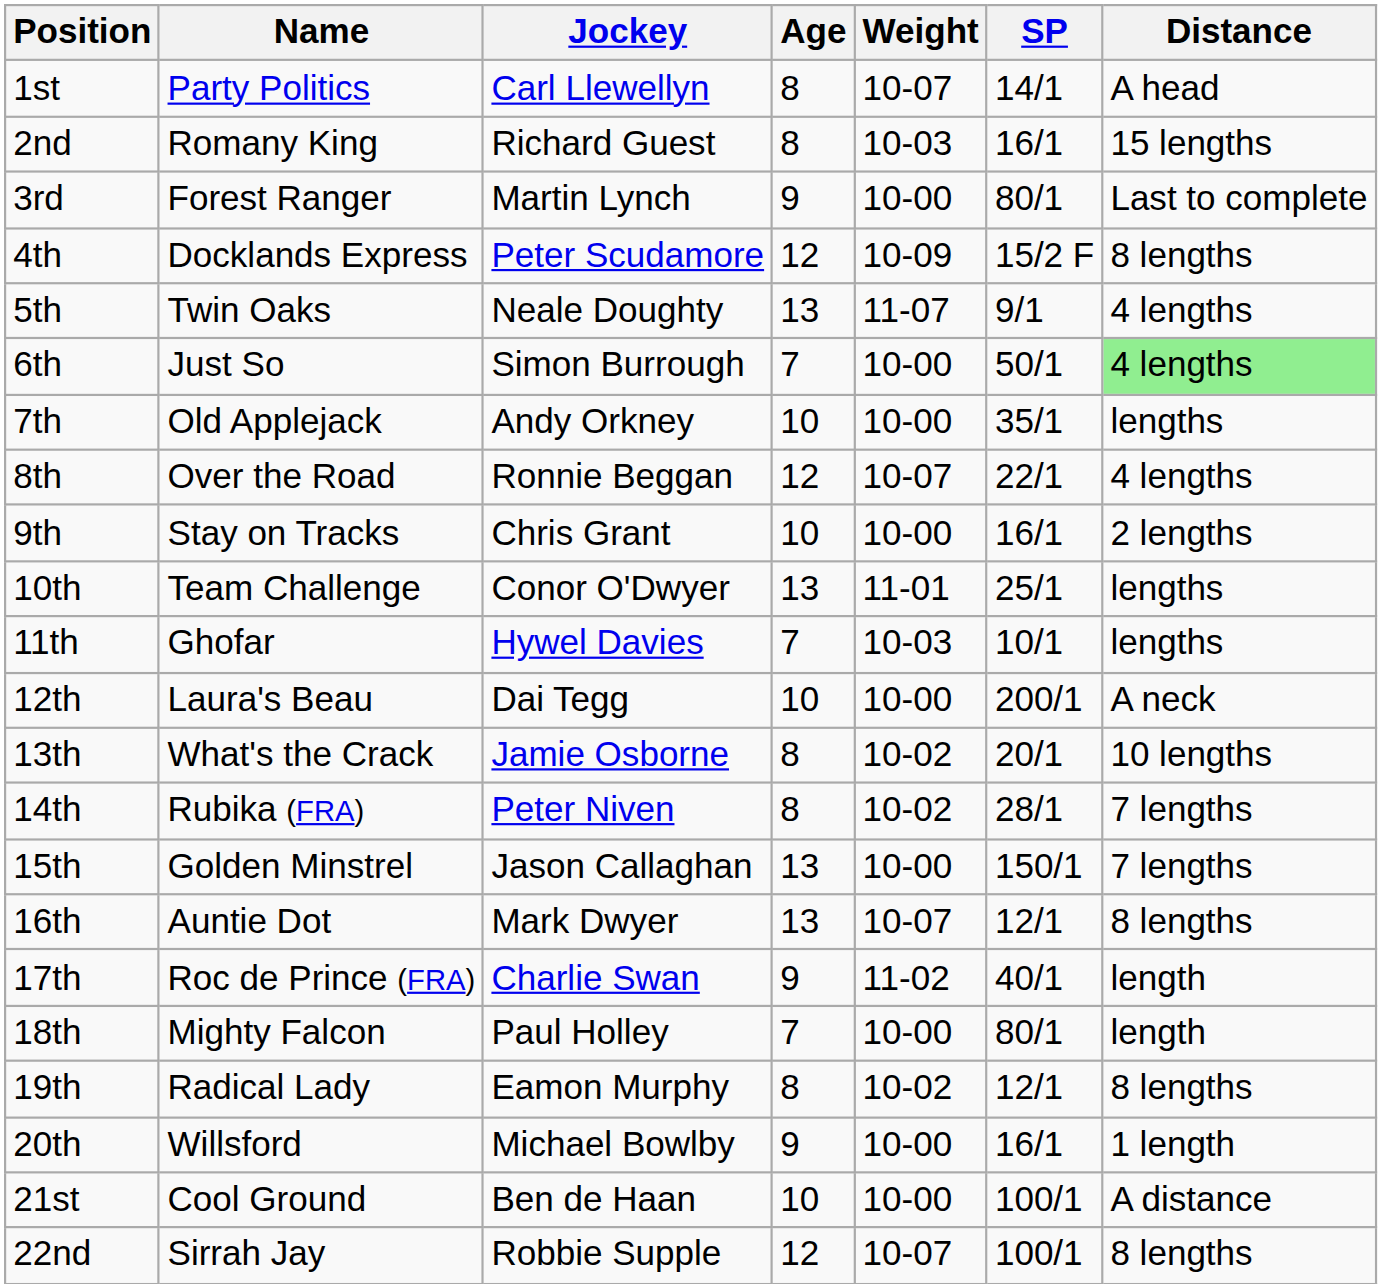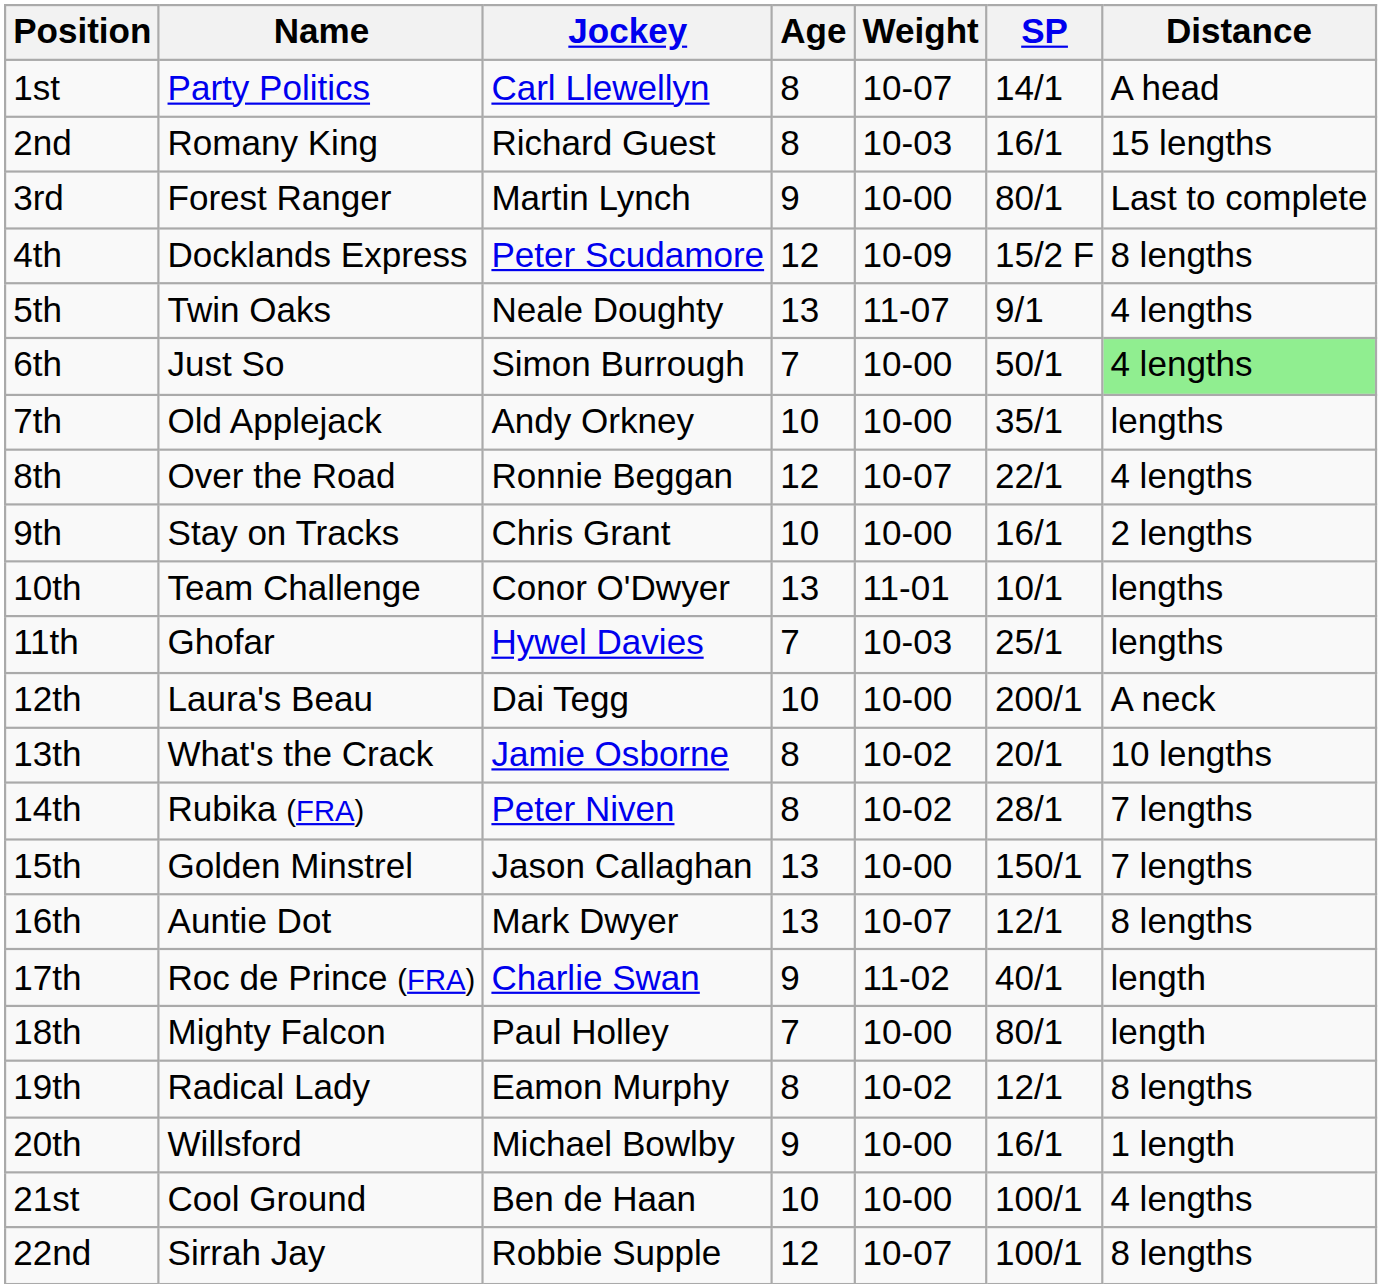 <table class="wikitable sortable">
 <tr>
 <th>Position</th>
 <th>Name</th>
 <th><a href='#'>Jockey</a></th>
 <th>Age</th>
 <th>Weight</th>
 <th><a href='#'>SP</a></th>
 <th>Distance</th>
 </tr>
 <tr>
 <td>1st</td>
 <td><a href='#'>Party Politics</a></td>
 <td><a href='#'>Carl Llewellyn</a></td>
 <td>8</td>
 <td>10-07</td>
 <td>14/1</td>
 <td>A head</td>
 </tr>
 <tr>
 <td>2nd</td>
 <td>Romany King</td>
 <td>Richard Guest</td>
 <td>8</td>
 <td>10-03</td>
 <td>16/1</td>
 <td>15 lengths</td>
 </tr>
 <tr>
 <td>3rd</td>
 <td>Forest Ranger</td>
 <td>Martin Lynch</td>
 <td>9</td>
 <td>10-00</td>
 <td>80/1</td>
 <td>Last to complete</td>
 </tr>
 <tr>
 <td>4th</td>
 <td>Docklands Express</td>
 <td><a href='#'>Peter Scudamore</a></td>
 <td>12</td>
 <td>10-09</td>
 <td>15/2 F</td>
 <td>8 lengths</td>
 </tr>
 <tr>
 <td>5th</td>
 <td>Twin Oaks</td>
 <td>Neale Doughty</td>
 <td>13</td>
 <td>11-07</td>
 <td>9/1</td>
 <td>4 lengths</td>
 </tr>
 <tr>
 <td>6th</td>
 <td>Just So</td>
 <td>Simon Burrough</td>
 <td>7</td>
 <td>10-00</td>
 <td>50/1</td>
 <td style="background: lightgreen;">4 lengths</td>
 </tr>
 <tr>
 <td>7th</td>
 <td>Old Applejack</td>
 <td>Andy Orkney</td>
 <td>10</td>
 <td>10-00</td>
 <td>35/1</td>
 <td> lengths</td>
 </tr>
 <tr>
 <td>8th</td>
 <td>Over the Road</td>
 <td>Ronnie Beggan</td>
 <td>12</td>
 <td>10-07</td>
 <td>22/1</td>
 <td>4 lengths</td>
 </tr>
 <tr>
 <td>9th</td>
 <td>Stay on Tracks</td>
 <td>Chris Grant</td>
 <td>10</td>
 <td>10-00</td>
 <td>16/1</td>
 <td>2 lengths</td>
 </tr>
 <tr>
 <td>10th</td>
 <td>Team Challenge</td>
 <td>Conor O'Dwyer</td>
 <td>13</td>
 <td>11-01</td>
-<td>25/1</td>
+<td>10/1</td>
 <td> lengths</td>
 </tr>
 <tr>
 <td>11th</td>
 <td>Ghofar</td>
 <td><a href='#'>Hywel Davies</a></td>
 <td>7</td>
 <td>10-03</td>
-<td>10/1</td>
+<td>25/1</td>
 <td> lengths</td>
 </tr>
 <tr>
 <td>12th</td>
 <td>Laura's Beau</td>
 <td>Dai Tegg</td>
 <td>10</td>
 <td>10-00</td>
 <td>200/1</td>
 <td>A neck</td>
 </tr>
 <tr>
 <td>13th</td>
 <td>What's the Crack</td>
 <td><a href='#'>Jamie Osborne</a></td>
 <td>8</td>
 <td>10-02</td>
 <td>20/1</td>
 <td>10 lengths</td>
 </tr>
 <tr>
 <td>14th</td>
 <td>Rubika <small>(<a href='#'>FRA</a>)</small></td>
 <td><a href='#'>Peter Niven</a></td>
 <td>8</td>
 <td>10-02</td>
 <td>28/1</td>
 <td>7 lengths</td>
 </tr>
 <tr>
 <td>15th</td>
 <td>Golden Minstrel</td>
 <td>Jason Callaghan</td>
 <td>13</td>
 <td>10-00</td>
 <td>150/1</td>
 <td>7 lengths</td>
 </tr>
 <tr>
 <td>16th</td>
 <td>Auntie Dot</td>
 <td>Mark Dwyer</td>
 <td>13</td>
 <td>10-07</td>
 <td>12/1</td>
 <td>8 lengths</td>
 </tr>
 <tr>
 <td>17th</td>
 <td>Roc de Prince <small>(<a href='#'>FRA</a>)</small></td>
 <td><a href='#'>Charlie Swan</a></td>
 <td>9</td>
 <td>11-02</td>
 <td>40/1</td>
 <td> length</td>
 </tr>
 <tr>
 <td>18th</td>
 <td>Mighty Falcon</td>
 <td>Paul Holley</td>
 <td>7</td>
 <td>10-00</td>
 <td>80/1</td>
 <td> length</td>
 </tr>
 <tr>
 <td>19th</td>
 <td>Radical Lady</td>
 <td>Eamon Murphy</td>
 <td>8</td>
 <td>10-02</td>
 <td>12/1</td>
 <td>8 lengths</td>
 </tr>
 <tr>
 <td>20th</td>
 <td>Willsford</td>
 <td>Michael Bowlby</td>
 <td>9</td>
 <td>10-00</td>
 <td>16/1</td>
 <td>1 length</td>
 </tr>
 <tr>
 <td>21st</td>
 <td>Cool Ground</td>
 <td>Ben de Haan</td>
 <td>10</td>
 <td>10-00</td>
 <td>100/1</td>
-<td>A distance</td>
+<td>4 lengths</td>
 </tr>
 <tr>
 <td>22nd</td>
 <td>Sirrah Jay</td>
 <td>Robbie Supple</td>
 <td>12</td>
 <td>10-07</td>
 <td>100/1</td>
 <td>8 lengths</td>
 </tr>
 </table>
